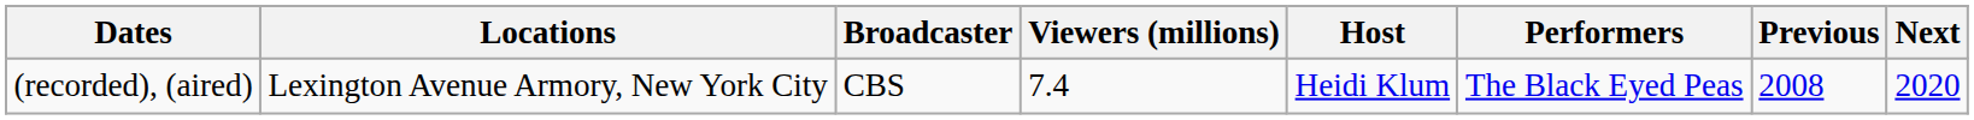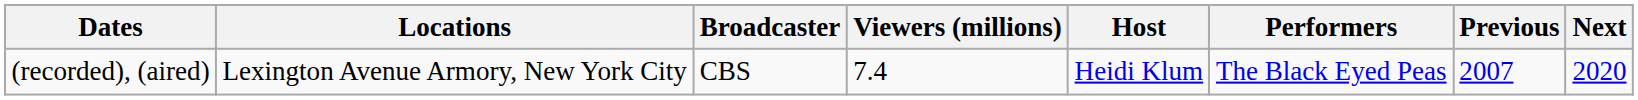 <table class="wikitable" style="font-size: 85%">
 <tr>
 <th>Dates</th>
 <th>Locations</th>
 <th>Broadcaster</th>
 <th>Viewers (millions)</th>
 <th>Host</th>
 <th>Performers</th>
 <th>Previous</th>
 <th>Next</th>
 </tr>
 <tr>
 <td> (recorded),  (aired)</td>
 <td>Lexington Avenue Armory, New York City</td>
 <td>CBS</td>
 <td>7.4</td>
 <td><a href='#'>Heidi Klum</a></td>
 <td><a href='#'>The Black Eyed Peas</a></td>
-<td><a href='#'>2008</a></td>
+<td><a href='#'>2007</a></td>
 <td><a href='#'>2020</a></td>
 </tr>
 </table>
